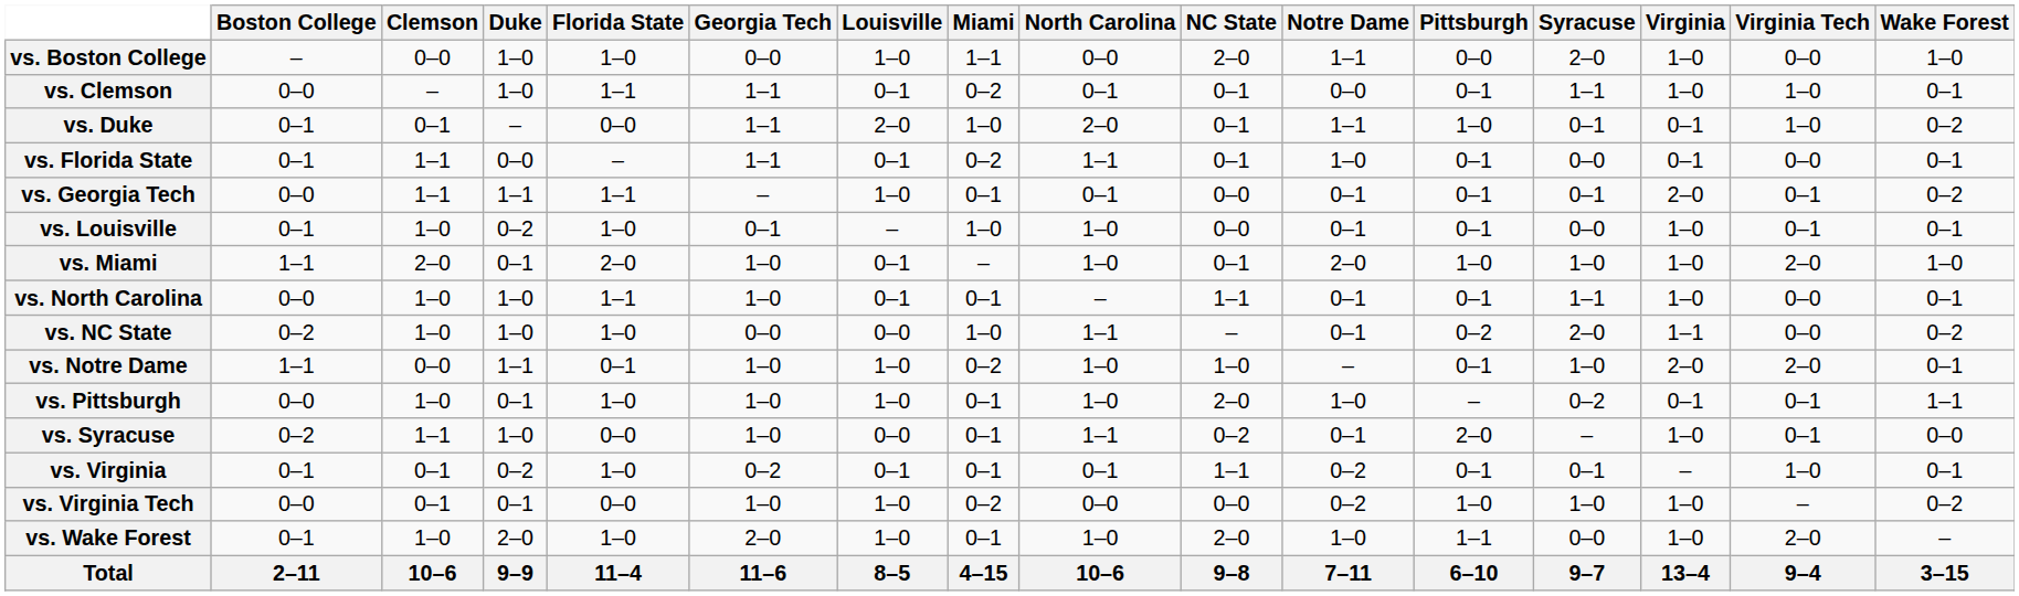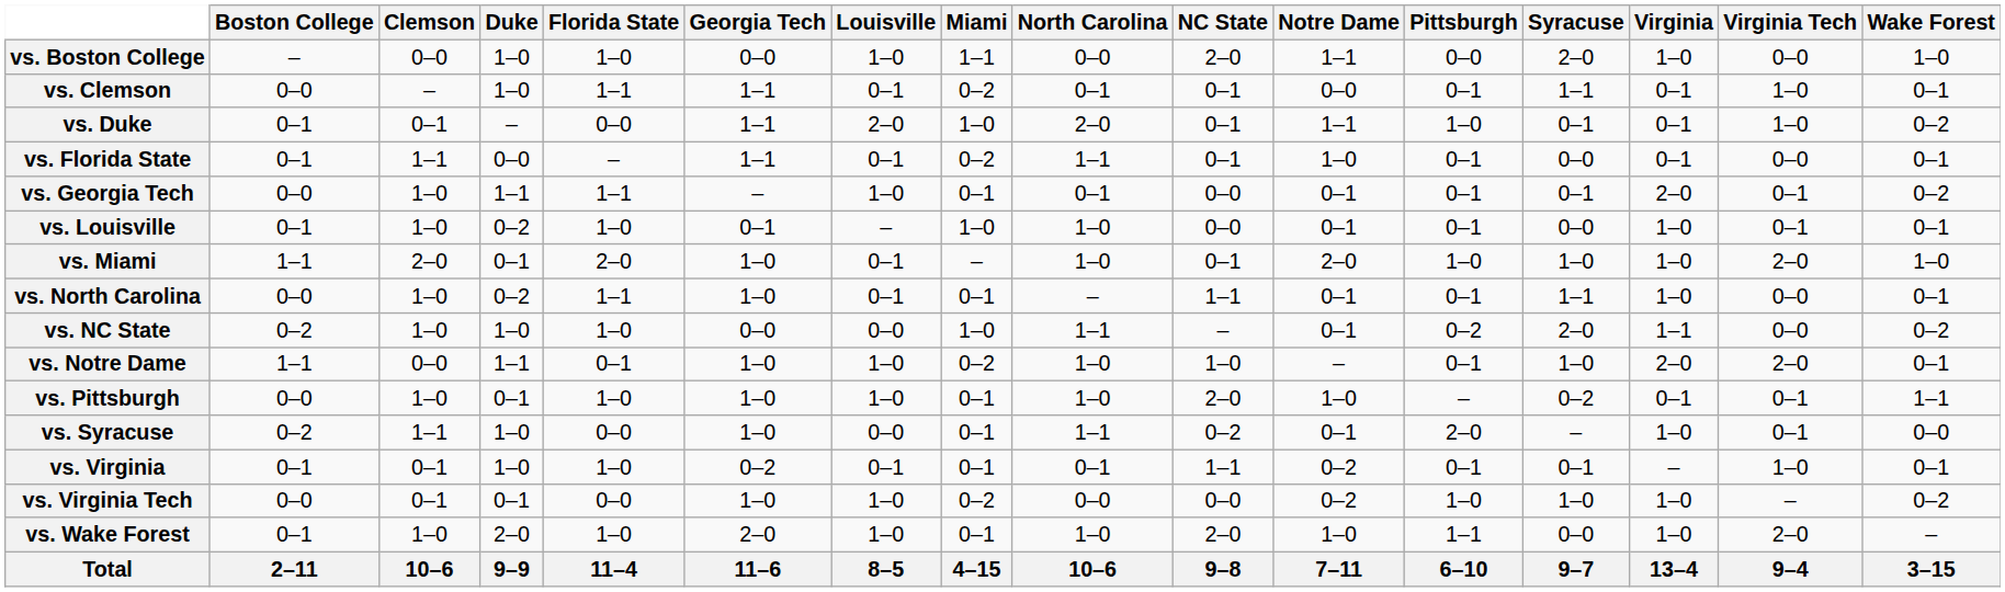 <table class="wikitable" style="white-space:nowrap;font-size:90%;">
 <tr>
 <th colspan=1 style="background:white; border-top-style:hidden; border-left-style:hidden;"   width=75> </th>
 <th style=>Boston College</th>
 <th style=>Clemson</th>
 <th style=>Duke</th>
 <th style=>Florida State</th>
 <th style=>Georgia Tech</th>
 <th style=>Louisville</th>
 <th style=>Miami</th>
 <th style=>North Carolina</th>
 <th style=>NC State</th>
 <th style=>Notre Dame</th>
 <th style=>Pittsburgh</th>
 <th style=>Syracuse</th>
 <th style=>Virginia</th>
 <th style=>Virginia Tech</th>
 <th style=>Wake Forest</th>
 </tr>
 <tr style="text-align:center;">
 <th>vs. Boston College</th>
 <td>–</td>
 <td>0–0</td>
 <td>1–0</td>
 <td>1–0</td>
 <td>0–0</td>
 <td>1–0</td>
 <td>1–1</td>
 <td>0–0</td>
 <td>2–0</td>
 <td>1–1</td>
 <td>0–0</td>
 <td>2–0</td>
 <td>1–0</td>
 <td>0–0</td>
 <td>1–0</td>
 </tr>
 <tr style="text-align:center;">
 <th>vs. Clemson</th>
 <td>0–0</td>
 <td>–</td>
 <td>1–0</td>
 <td>1–1</td>
 <td>1–1</td>
 <td>0–1</td>
 <td>0–2</td>
 <td>0–1</td>
 <td>0–1</td>
 <td>0–0</td>
 <td>0–1</td>
 <td>1–1</td>
-<td>1–0</td>
+<td>0–1</td>
 <td>1–0</td>
 <td>0–1</td>
 </tr>
 <tr style="text-align:center;">
 <th>vs. Duke</th>
 <td>0–1</td>
 <td>0–1</td>
 <td>–</td>
 <td>0–0</td>
 <td>1–1</td>
 <td>2–0</td>
 <td>1–0</td>
 <td>2–0</td>
 <td>0–1</td>
 <td>1–1</td>
 <td>1–0</td>
 <td>0–1</td>
 <td>0–1</td>
 <td>1–0</td>
 <td>0–2</td>
 </tr>
 <tr style="text-align:center;">
 <th>vs. Florida State</th>
 <td>0–1</td>
 <td>1–1</td>
 <td>0–0</td>
 <td>–</td>
 <td>1–1</td>
 <td>0–1</td>
 <td>0–2</td>
 <td>1–1</td>
 <td>0–1</td>
 <td>1–0</td>
 <td>0–1</td>
 <td>0–0</td>
 <td>0–1</td>
 <td>0–0</td>
 <td>0–1</td>
 </tr>
 <tr style="text-align:center;">
 <th>vs. Georgia Tech</th>
 <td>0–0</td>
-<td>1–1</td>
+<td>1–0</td>
 <td>1–1</td>
 <td>1–1</td>
 <td>–</td>
 <td>1–0</td>
 <td>0–1</td>
 <td>0–1</td>
 <td>0–0</td>
 <td>0–1</td>
 <td>0–1</td>
 <td>0–1</td>
 <td>2–0</td>
 <td>0–1</td>
 <td>0–2</td>
 </tr>
 <tr style="text-align:center;">
 <th>vs. Louisville</th>
 <td>0–1</td>
 <td>1–0</td>
 <td>0–2</td>
 <td>1–0</td>
 <td>0–1</td>
 <td>–</td>
 <td>1–0</td>
 <td>1–0</td>
 <td>0–0</td>
 <td>0–1</td>
 <td>0–1</td>
 <td>0–0</td>
 <td>1–0</td>
 <td>0–1</td>
 <td>0–1</td>
 </tr>
 <tr style="text-align:center;">
 <th>vs. Miami</th>
 <td>1–1</td>
 <td>2–0</td>
 <td>0–1</td>
 <td>2–0</td>
 <td>1–0</td>
 <td>0–1</td>
 <td>–</td>
 <td>1–0</td>
 <td>0–1</td>
 <td>2–0</td>
 <td>1–0</td>
 <td>1–0</td>
 <td>1–0</td>
 <td>2–0</td>
 <td>1–0</td>
 </tr>
 <tr style="text-align:center;">
 <th>vs. North Carolina</th>
 <td>0–0</td>
 <td>1–0</td>
-<td>1–0</td>
+<td>0–2</td>
 <td>1–1</td>
 <td>1–0</td>
 <td>0–1</td>
 <td>0–1</td>
 <td>–</td>
 <td>1–1</td>
 <td>0–1</td>
 <td>0–1</td>
 <td>1–1</td>
 <td>1–0</td>
 <td>0–0</td>
 <td>0–1</td>
 </tr>
 <tr style="text-align:center;">
 <th>vs. NC State</th>
 <td>0–2</td>
 <td>1–0</td>
 <td>1–0</td>
 <td>1–0</td>
 <td>0–0</td>
 <td>0–0</td>
 <td>1–0</td>
 <td>1–1</td>
 <td>–</td>
 <td>0–1</td>
 <td>0–2</td>
 <td>2–0</td>
 <td>1–1</td>
 <td>0–0</td>
 <td>0–2</td>
 </tr>
 <tr style="text-align:center;">
 <th>vs. Notre Dame</th>
 <td>1–1</td>
 <td>0–0</td>
 <td>1–1</td>
 <td>0–1</td>
 <td>1–0</td>
 <td>1–0</td>
 <td>0–2</td>
 <td>1–0</td>
 <td>1–0</td>
 <td>–</td>
 <td>0–1</td>
 <td>1–0</td>
 <td>2–0</td>
 <td>2–0</td>
 <td>0–1</td>
 </tr>
 <tr style="text-align:center;">
 <th>vs. Pittsburgh</th>
 <td>0–0</td>
 <td>1–0</td>
 <td>0–1</td>
 <td>1–0</td>
 <td>1–0</td>
 <td>1–0</td>
 <td>0–1</td>
 <td>1–0</td>
 <td>2–0</td>
 <td>1–0</td>
 <td>–</td>
 <td>0–2</td>
 <td>0–1</td>
 <td>0–1</td>
 <td>1–1</td>
 </tr>
 <tr style="text-align:center;">
 <th>vs. Syracuse</th>
 <td>0–2</td>
 <td>1–1</td>
 <td>1–0</td>
 <td>0–0</td>
 <td>1–0</td>
 <td>0–0</td>
 <td>0–1</td>
 <td>1–1</td>
 <td>0–2</td>
 <td>0–1</td>
 <td>2–0</td>
 <td>–</td>
 <td>1–0</td>
 <td>0–1</td>
 <td>0–0</td>
 </tr>
 <tr style="text-align:center;">
 <th>vs. Virginia</th>
 <td>0–1</td>
 <td>0–1</td>
-<td>0–2</td>
+<td>1–0</td>
 <td>1–0</td>
 <td>0–2</td>
 <td>0–1</td>
 <td>0–1</td>
 <td>0–1</td>
 <td>1–1</td>
 <td>0–2</td>
 <td>0–1</td>
 <td>0–1</td>
 <td>–</td>
 <td>1–0</td>
 <td>0–1</td>
 </tr>
 <tr style="text-align:center;">
 <th>vs. Virginia Tech</th>
 <td>0–0</td>
 <td>0–1</td>
 <td>0–1</td>
 <td>0–0</td>
 <td>1–0</td>
 <td>1–0</td>
 <td>0–2</td>
 <td>0–0</td>
 <td>0–0</td>
 <td>0–2</td>
 <td>1–0</td>
 <td>1–0</td>
 <td>1–0</td>
 <td>–</td>
 <td>0–2</td>
 </tr>
 <tr style="text-align:center;">
 <th>vs. Wake Forest</th>
 <td>0–1</td>
 <td>1–0</td>
 <td>2–0</td>
 <td>1–0</td>
 <td>2–0</td>
 <td>1–0</td>
 <td>0–1</td>
 <td>1–0</td>
 <td>2–0</td>
 <td>1–0</td>
 <td>1–1</td>
 <td>0–0</td>
 <td>1–0</td>
 <td>2–0</td>
 <td>–<br></td>
 </tr>
 <tr style="text-align:center;">
 <th>Total</th>
 <th>2–11</th>
 <th>10–6</th>
 <th>9–9</th>
 <th>11–4</th>
 <th>11–6</th>
 <th>8–5</th>
 <th>4–15</th>
 <th>10–6</th>
 <th>9–8</th>
 <th>7–11</th>
 <th>6–10</th>
 <th>9–7</th>
 <th>13–4</th>
 <th>9–4</th>
 <th>3–15</th>
 </tr>
 </table>
